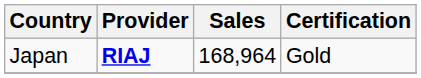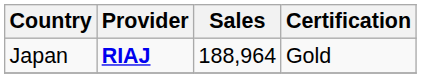 <table class="wikitable" border="1">
 <tr>
 <th>Country</th>
 <th>Provider</th>
 <th>Sales</th>
 <th>Certification</th>
 </tr>
 <tr>
 <td>Japan</td>
 <td><strong><a href='#'>RIAJ</a></strong></td>
-<td>168,964</td>
+<td>188,964</td>
 <td>Gold</td>
 </tr>
 <tr>
 </tr>
 </table>
